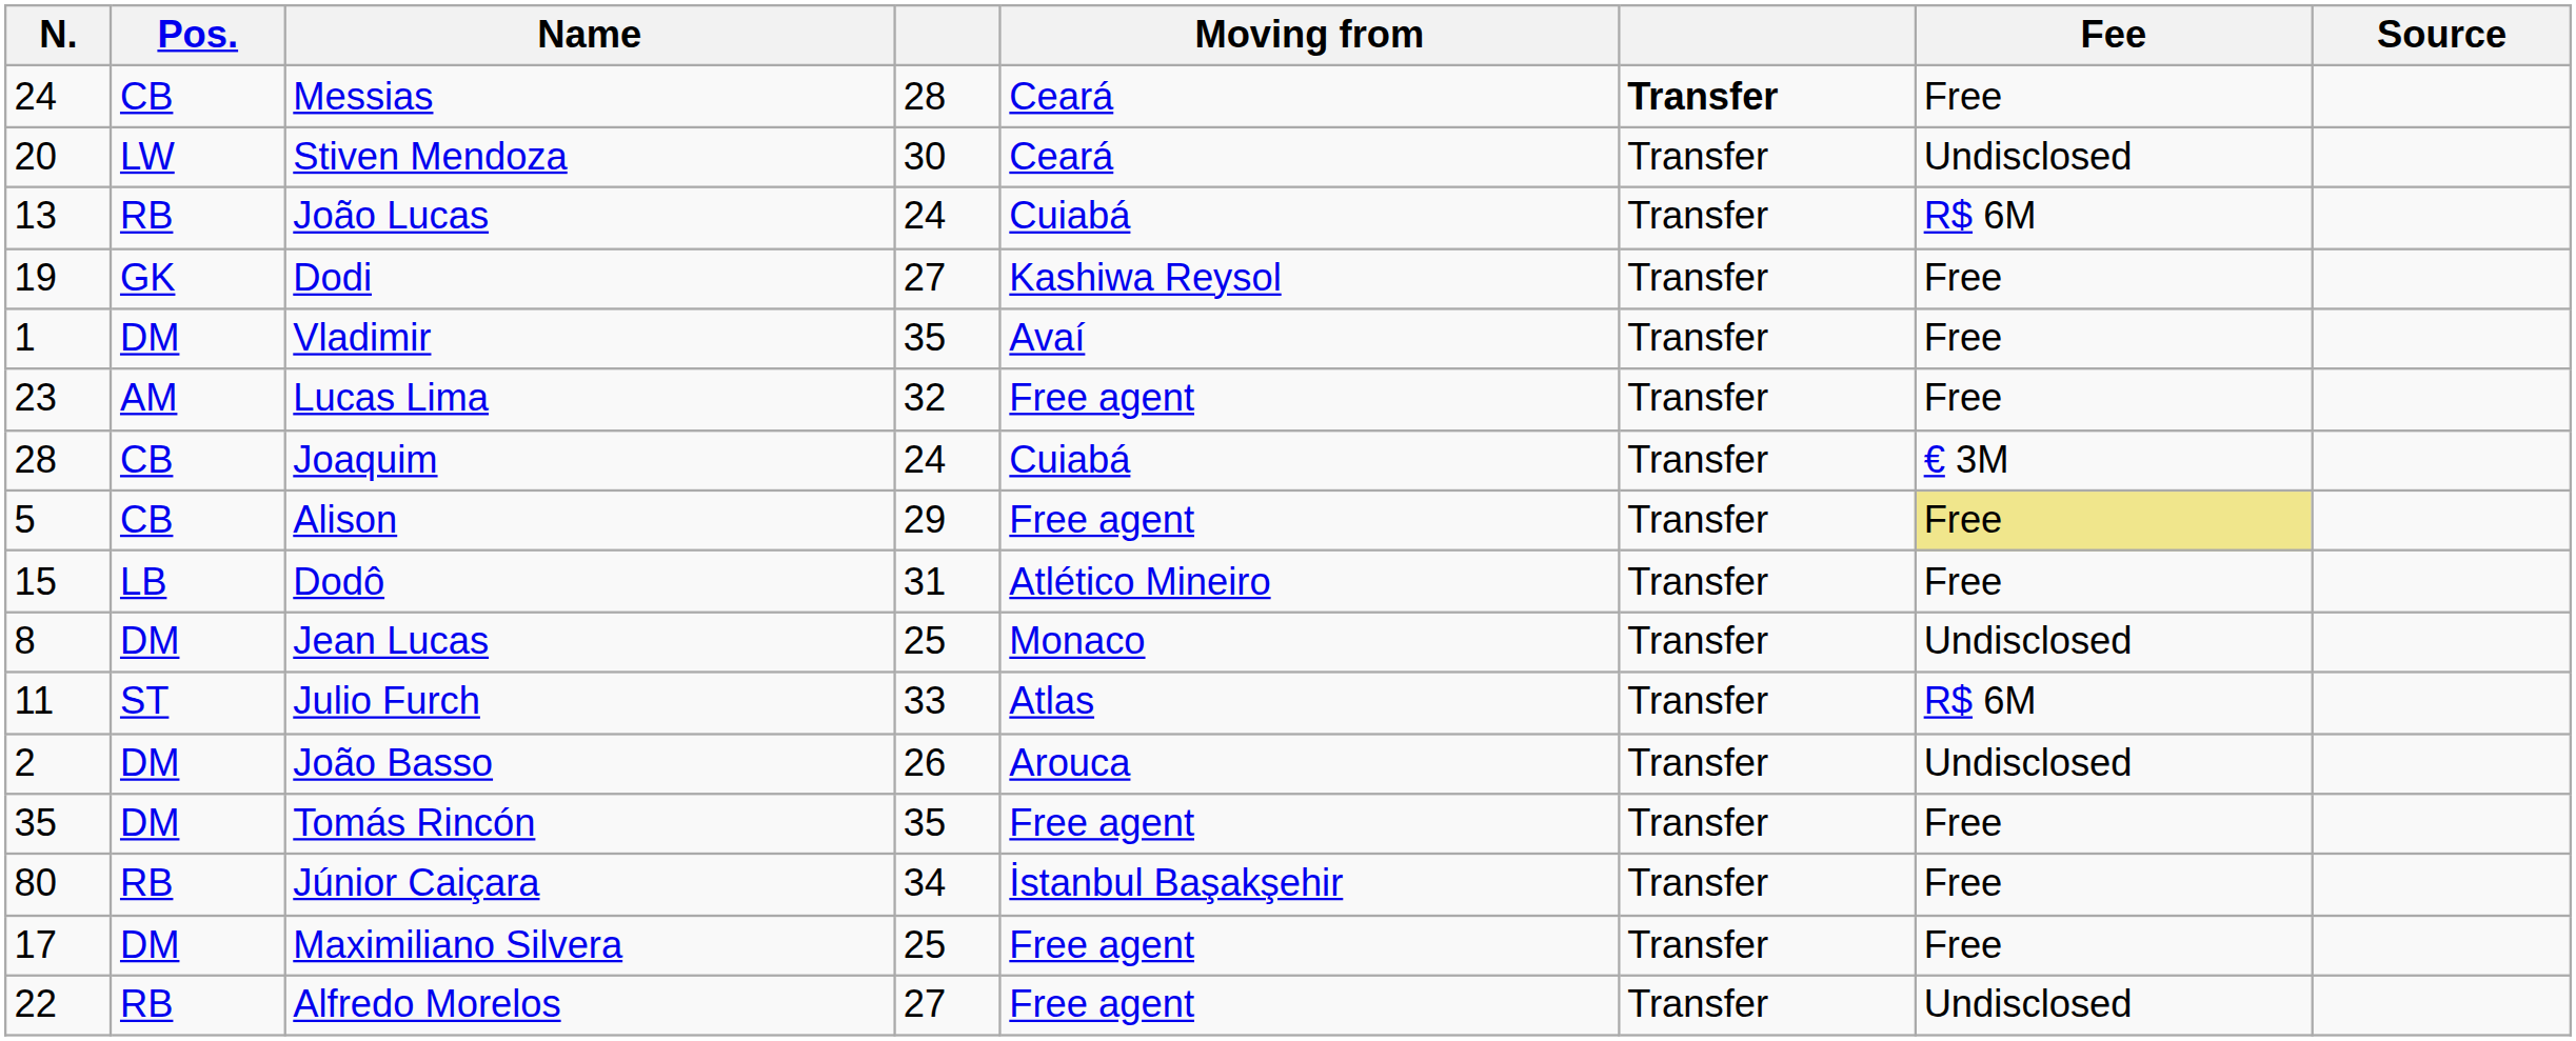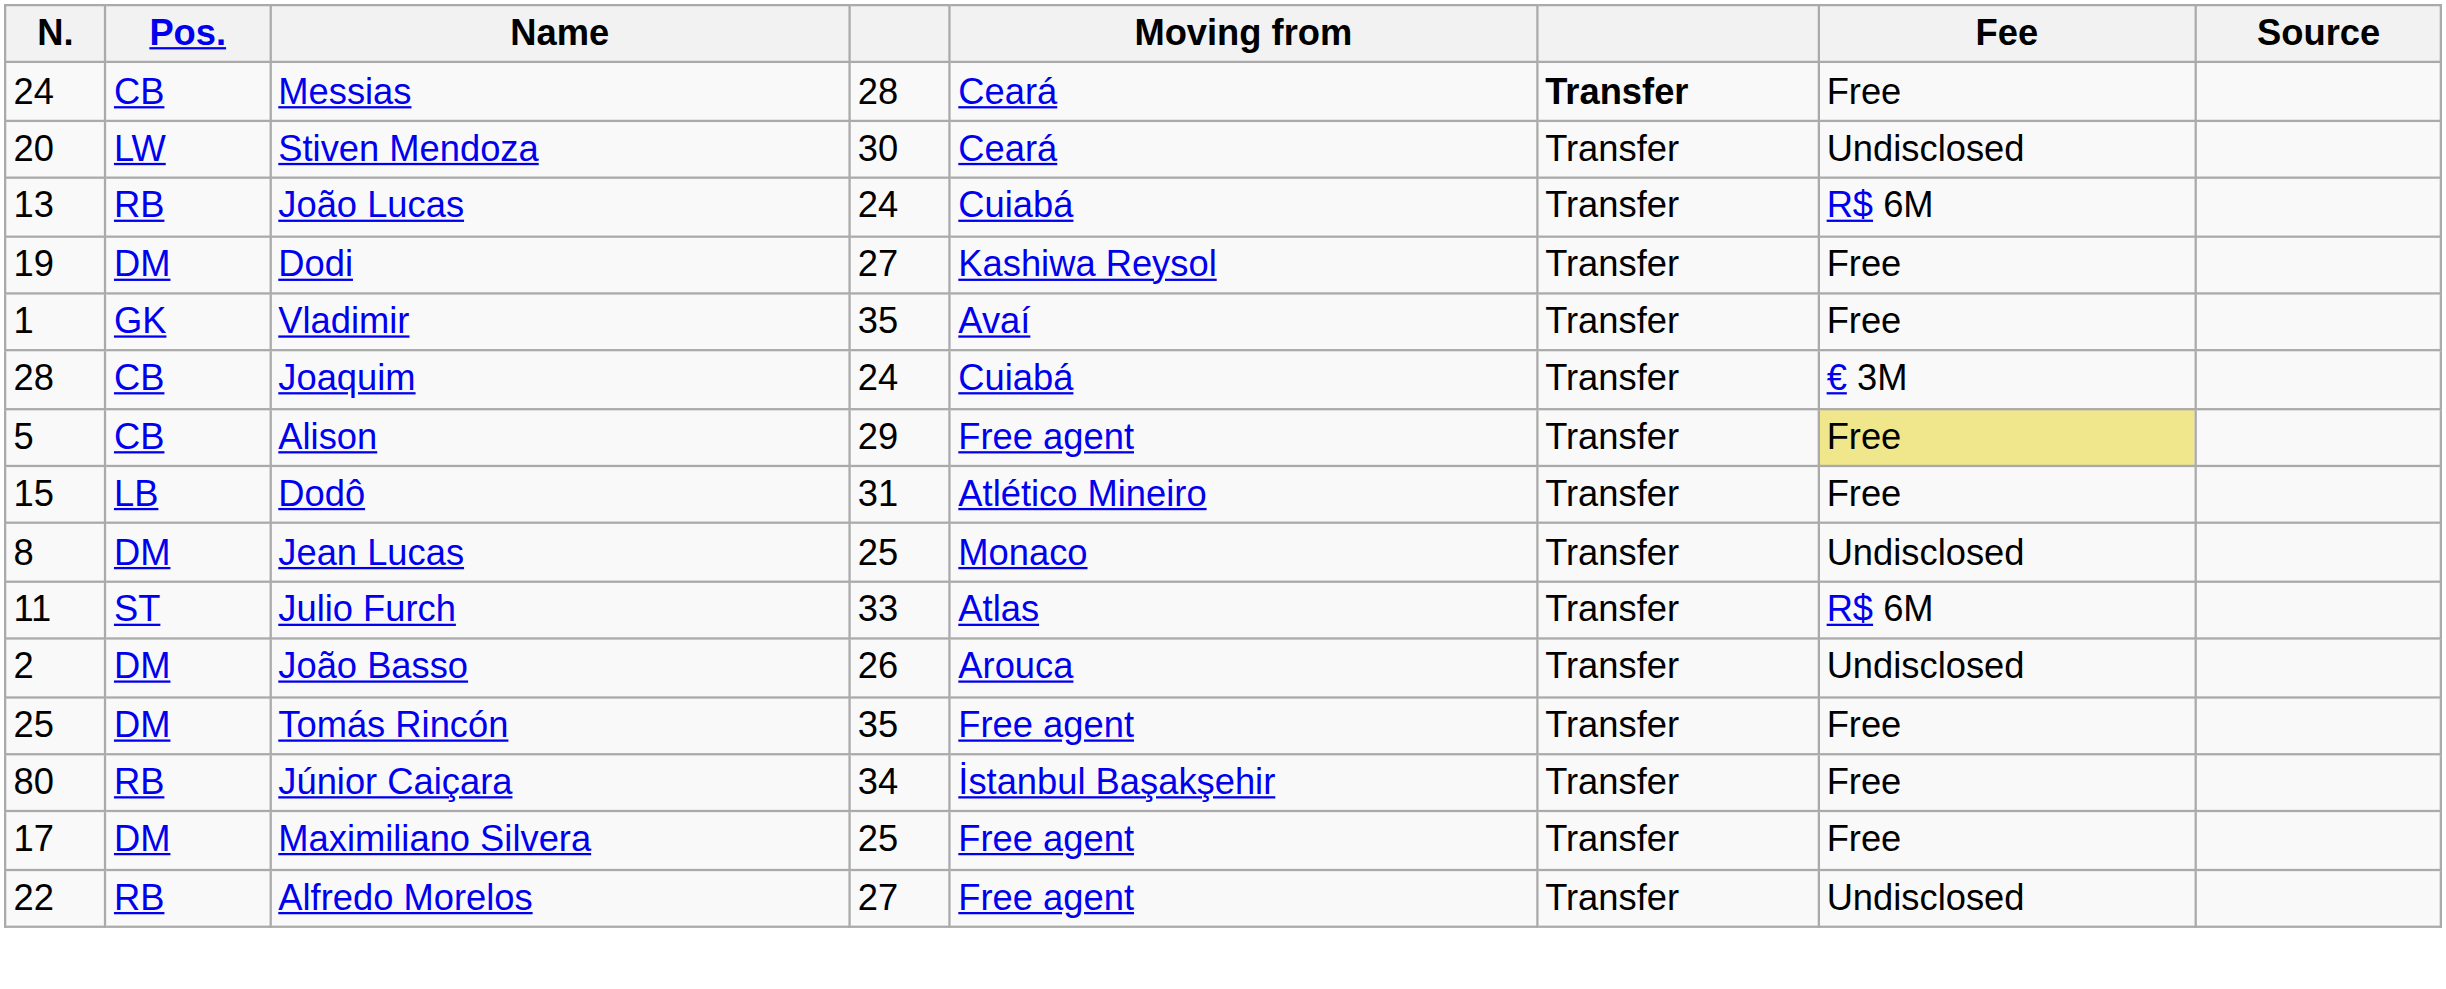 <table class="wikitable sortable" style="width:85%; text-align:center; text-align:left;">
 <tr>
 <th>N.</th>
 <th><a href='#'>Pos.</a></th>
 <th>Name</th>
 <th></th>
 <th>Moving from</th>
 <th></th>
 <th>Fee</th>
 <th>Source</th>
 </tr>
 <tr>
 <td>24</td>
 <td><a href='#'>CB</a></td>
 <td style="text-align:left;"> <a href='#'>Messias</a></td>
 <td>28</td>
 <td style="text-align:left;"><a href='#'>Ceará</a></td>
 <td><strong>Transfer</strong></td>
 <td>Free</td>
 <td></td>
 </tr>
 <tr>
 <td>20</td>
 <td><a href='#'>LW</a></td>
 <td style="text-align:left;"> <a href='#'>Stiven Mendoza</a></td>
 <td>30</td>
 <td style="text-align:left;"><a href='#'>Ceará</a></td>
 <td>Transfer</td>
 <td>Undisclosed</td>
 <td></td>
 </tr>
 <tr>
 <td>13</td>
 <td><a href='#'>RB</a></td>
 <td style="text-align:left;"> <a href='#'>João Lucas</a></td>
 <td>24</td>
 <td style="text-align:left;"><a href='#'>Cuiabá</a></td>
 <td>Transfer</td>
 <td><a href='#'>R$</a> 6M</td>
 <td></td>
 </tr>
 <tr>
 <td>19</td>
-<td><a href='#'>GK</a></td>
+<td><a href='#'>DM</a></td>
 <td style="text-align:left;"> <a href='#'>Dodi</a></td>
 <td>27</td>
 <td style="text-align:left;"><a href='#'>Kashiwa Reysol</a> </td>
 <td>Transfer</td>
 <td>Free</td>
 <td></td>
 </tr>
 <tr>
 <td>1</td>
-<td><a href='#'>DM</a></td>
+<td><a href='#'>GK</a></td>
 <td style="text-align:left;"> <a href='#'>Vladimir</a></td>
 <td>35</td>
 <td style="text-align:left;"><a href='#'>Avaí</a></td>
-<td>Transfer</td>
-<td>Free</td>
-<td></td>
-</tr>
-<tr>
-<td>23</td>
-<td><a href='#'>AM</a></td>
-<td style="text-align:left;"> <a href='#'>Lucas Lima</a></td>
-<td>32</td>
-<td style="text-align:left;"><a href='#'>Free agent</a></td>
 <td>Transfer</td>
 <td>Free</td>
 <td></td>
 </tr>
 <tr>
 <td>28</td>
 <td><a href='#'>CB</a></td>
 <td style="text-align:left;"> <a href='#'>Joaquim</a></td>
 <td>24</td>
 <td style="text-align:left;"><a href='#'>Cuiabá</a></td>
 <td>Transfer</td>
 <td><a href='#'>€</a> 3M</td>
 <td></td>
 </tr>
 <tr>
 <td>5</td>
 <td><a href='#'>CB</a></td>
 <td style="text-align:left;"> <a href='#'>Alison</a></td>
 <td>29</td>
 <td style="text-align:left;"><a href='#'>Free agent</a></td>
 <td>Transfer</td>
 <td style="background: khaki;">Free</td>
 <td></td>
 </tr>
 <tr>
 <td>15</td>
 <td><a href='#'>LB</a></td>
 <td style="text-align:left;"> <a href='#'>Dodô</a></td>
 <td>31</td>
 <td style="text-align:left;"><a href='#'>Atlético Mineiro</a></td>
 <td>Transfer</td>
 <td>Free</td>
 <td></td>
 </tr>
 <tr>
 <td>8</td>
 <td><a href='#'>DM</a></td>
 <td style="text-align:left;"> <a href='#'>Jean Lucas</a></td>
 <td>25</td>
 <td style="text-align:left;"><a href='#'>Monaco</a> </td>
 <td>Transfer</td>
 <td>Undisclosed</td>
 <td></td>
 </tr>
 <tr>
 <td>11</td>
 <td><a href='#'>ST</a></td>
 <td style="text-align:left;"> <a href='#'>Julio Furch</a></td>
 <td>33</td>
 <td style="text-align:left;"><a href='#'>Atlas</a> </td>
 <td>Transfer</td>
 <td><a href='#'>R$</a> 6M</td>
 <td></td>
 </tr>
 <tr>
 <td>2</td>
 <td><a href='#'>DM</a></td>
 <td style="text-align:left;"> <a href='#'>João Basso</a></td>
 <td>26</td>
 <td style="text-align:left;"><a href='#'>Arouca</a> </td>
 <td>Transfer</td>
 <td>Undisclosed</td>
 <td></td>
 </tr>
 <tr>
-<td>35</td>
+<td>25</td>
 <td><a href='#'>DM</a></td>
 <td style="text-align:left;"> <a href='#'>Tomás Rincón</a></td>
 <td>35</td>
 <td style="text-align:left;"><a href='#'>Free agent</a></td>
 <td>Transfer</td>
 <td>Free</td>
 <td></td>
 </tr>
 <tr>
 <td>80</td>
 <td><a href='#'>RB</a></td>
 <td style="text-align:left;"> <a href='#'>Júnior Caiçara</a></td>
 <td>34</td>
 <td style="text-align:left;"><a href='#'>İstanbul Başakşehir</a> </td>
 <td>Transfer</td>
 <td>Free</td>
 <td></td>
 </tr>
 <tr>
 <td>17</td>
 <td><a href='#'>DM</a></td>
 <td style="text-align:left;"> <a href='#'>Maximiliano Silvera</a></td>
 <td>25</td>
 <td style="text-align:left;"><a href='#'>Free agent</a></td>
 <td>Transfer</td>
 <td>Free</td>
 <td></td>
 </tr>
 <tr>
 <td>22</td>
 <td><a href='#'>RB</a></td>
 <td style="text-align:left;"> <a href='#'>Alfredo Morelos</a></td>
 <td>27</td>
 <td style="text-align:left;"><a href='#'>Free agent</a></td>
 <td>Transfer</td>
 <td>Undisclosed</td>
 <td></td>
 </tr>
 </table>
